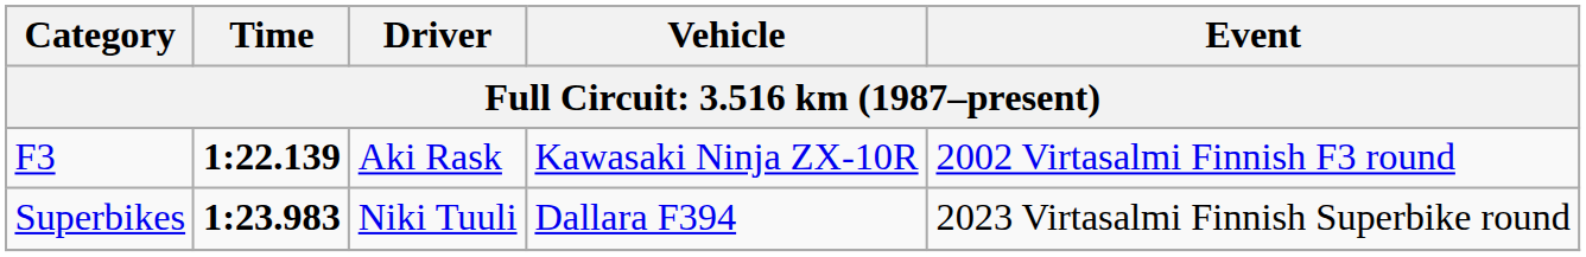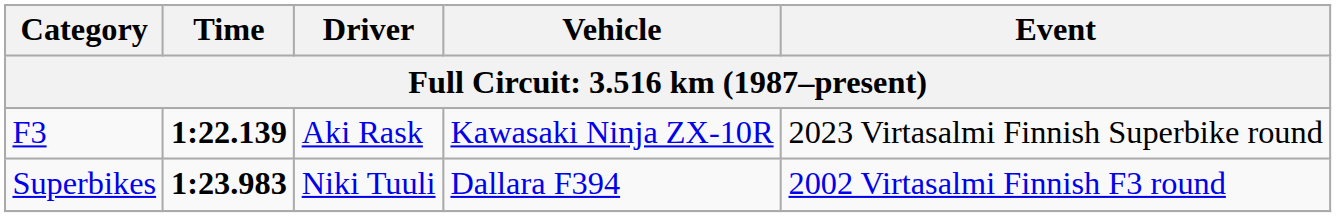 <table class="wikitable">
 <tr>
 <th>Category</th>
 <th>Time</th>
 <th>Driver</th>
 <th>Vehicle</th>
 <th>Event</th>
 </tr>
 <tr>
 <th colspan=5>Full Circuit: 3.516 km (1987–present)</th>
 </tr>
 <tr>
 <td><a href='#'>F3</a></td>
 <td><strong>1:22.139</strong></td>
 <td><a href='#'>Aki Rask</a></td>
 <td><a href='#'>Kawasaki Ninja ZX-10R</a></td>
-<td><a href='#'>2002 Virtasalmi Finnish F3 round</a></td>
+<td>2023 Virtasalmi Finnish Superbike round</td>
 </tr>
 <tr>
 <td><a href='#'>Superbikes</a></td>
 <td><strong>1:23.983</strong></td>
 <td><a href='#'>Niki Tuuli</a></td>
 <td><a href='#'>Dallara F394</a></td>
-<td>2023 Virtasalmi Finnish Superbike round</td>
+<td><a href='#'>2002 Virtasalmi Finnish F3 round</a></td>
 </tr>
 <tr>
 </tr>
 </table>
